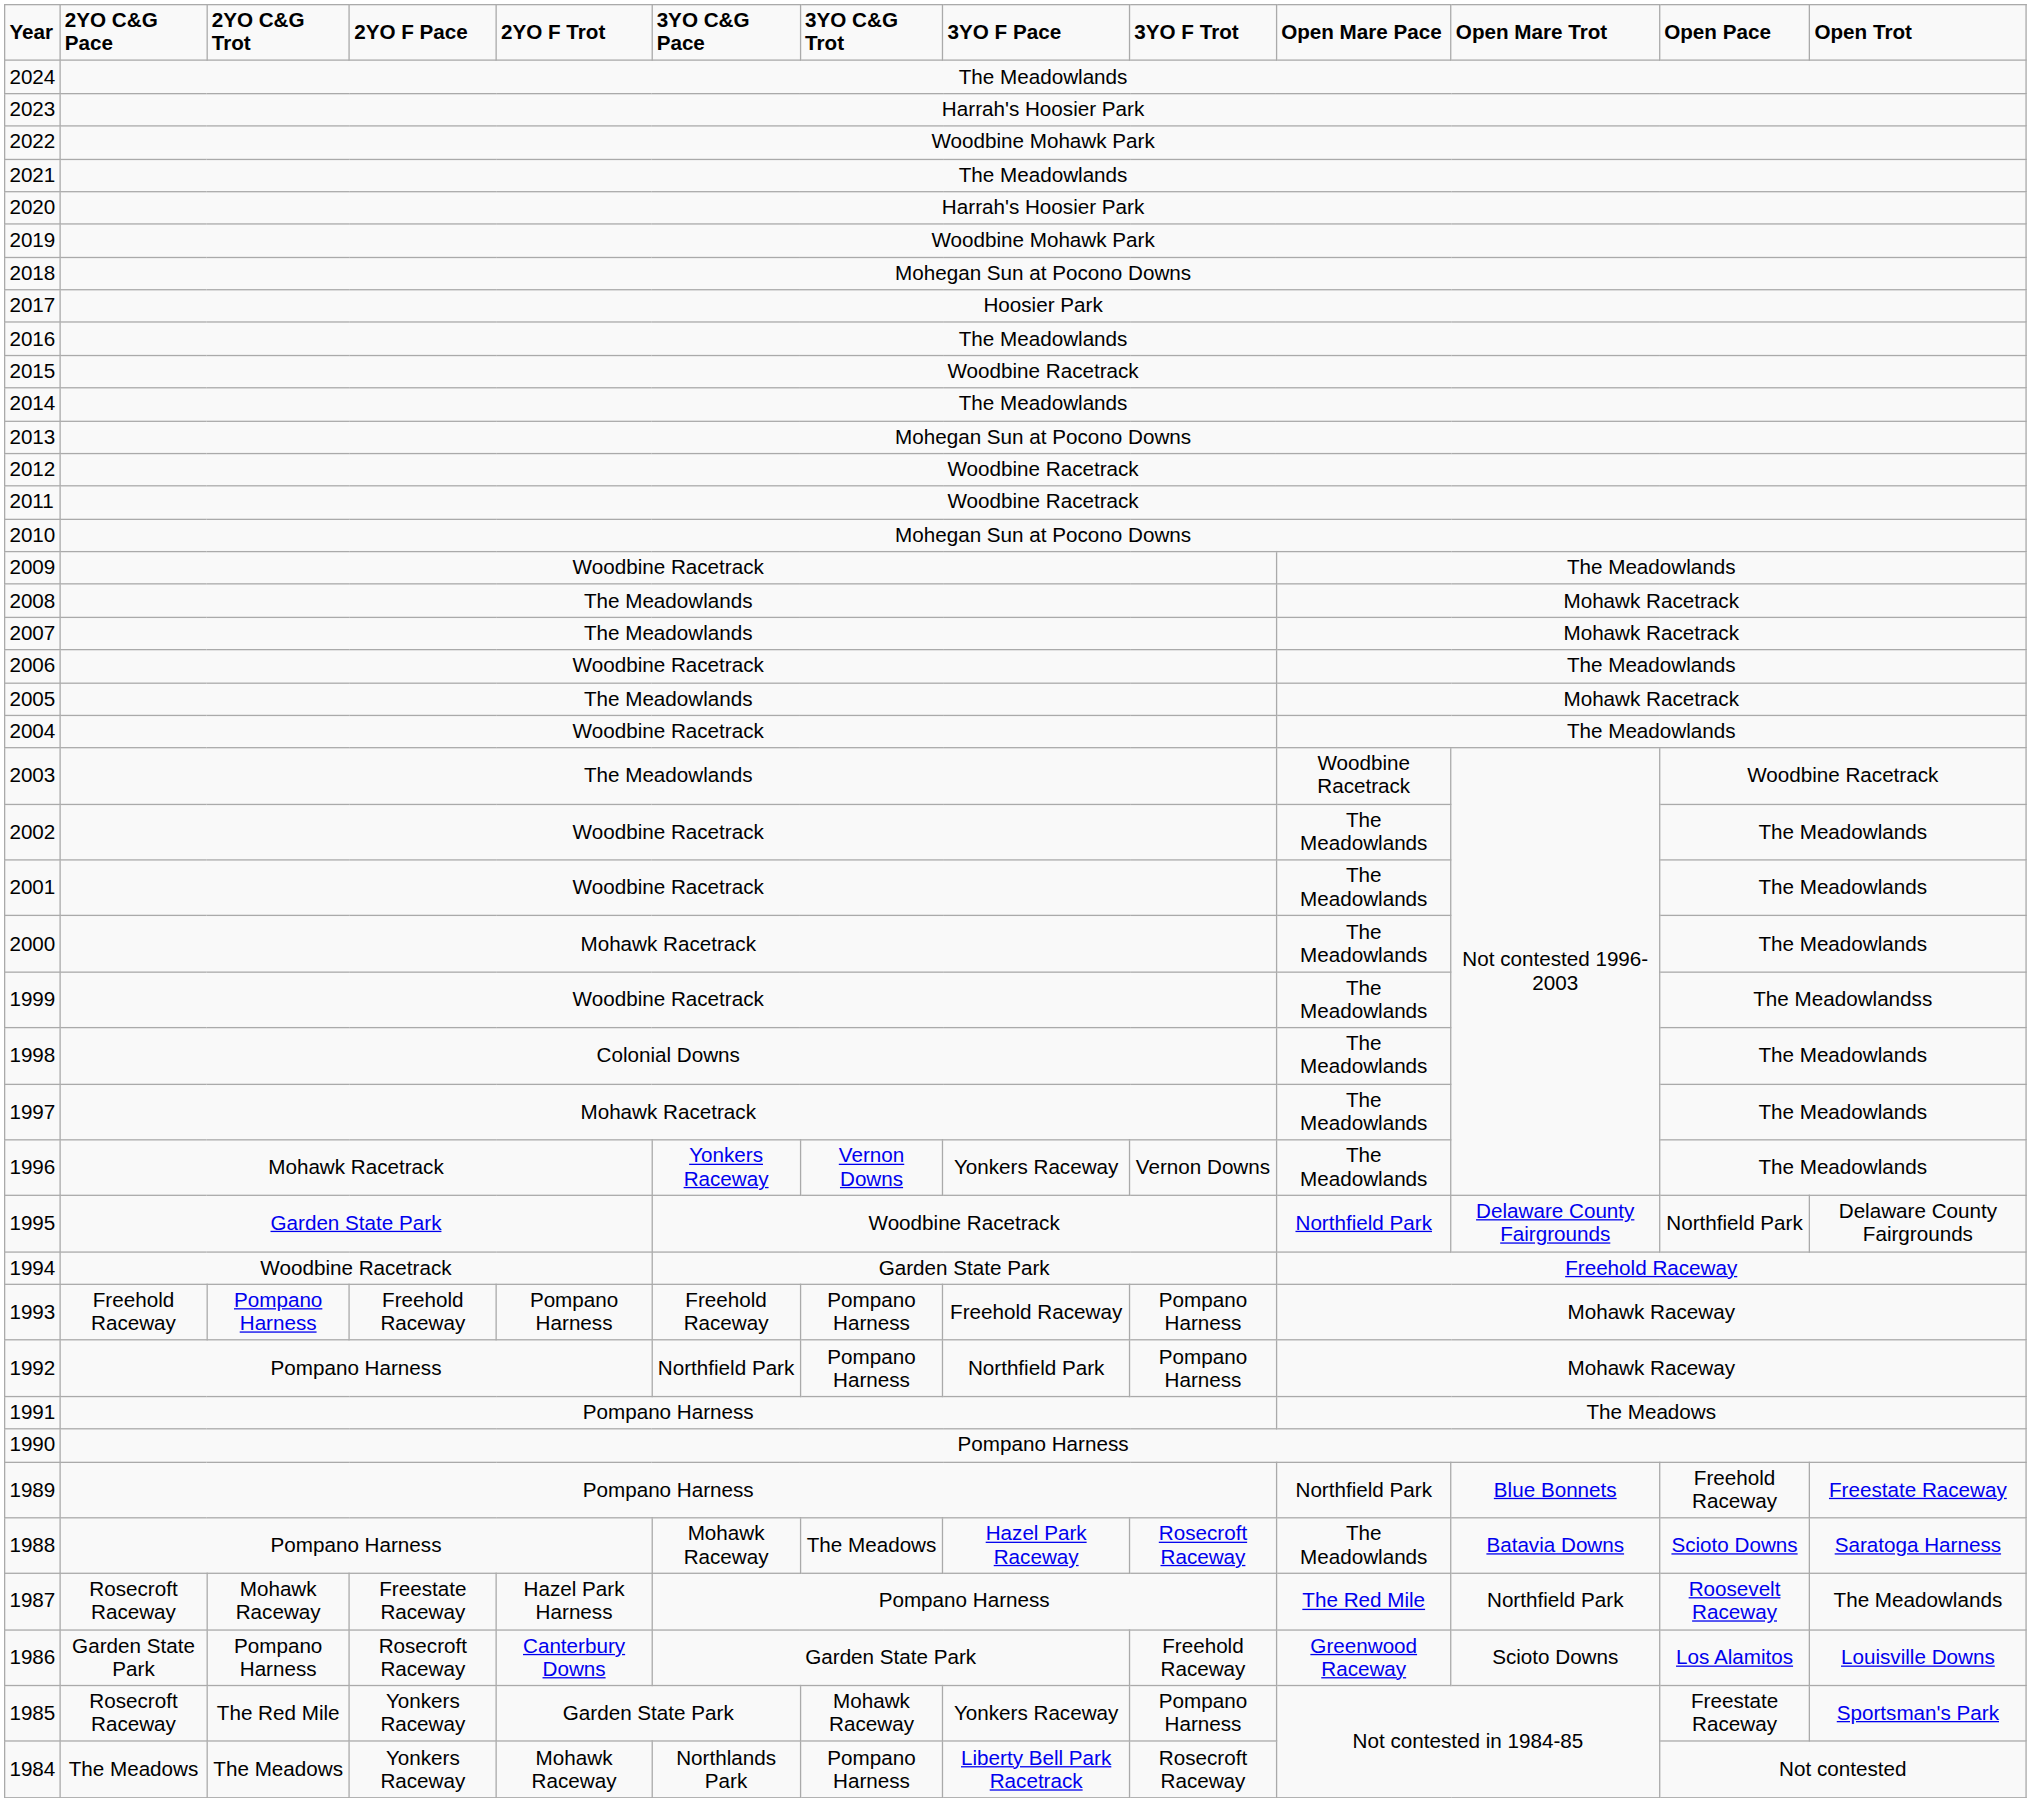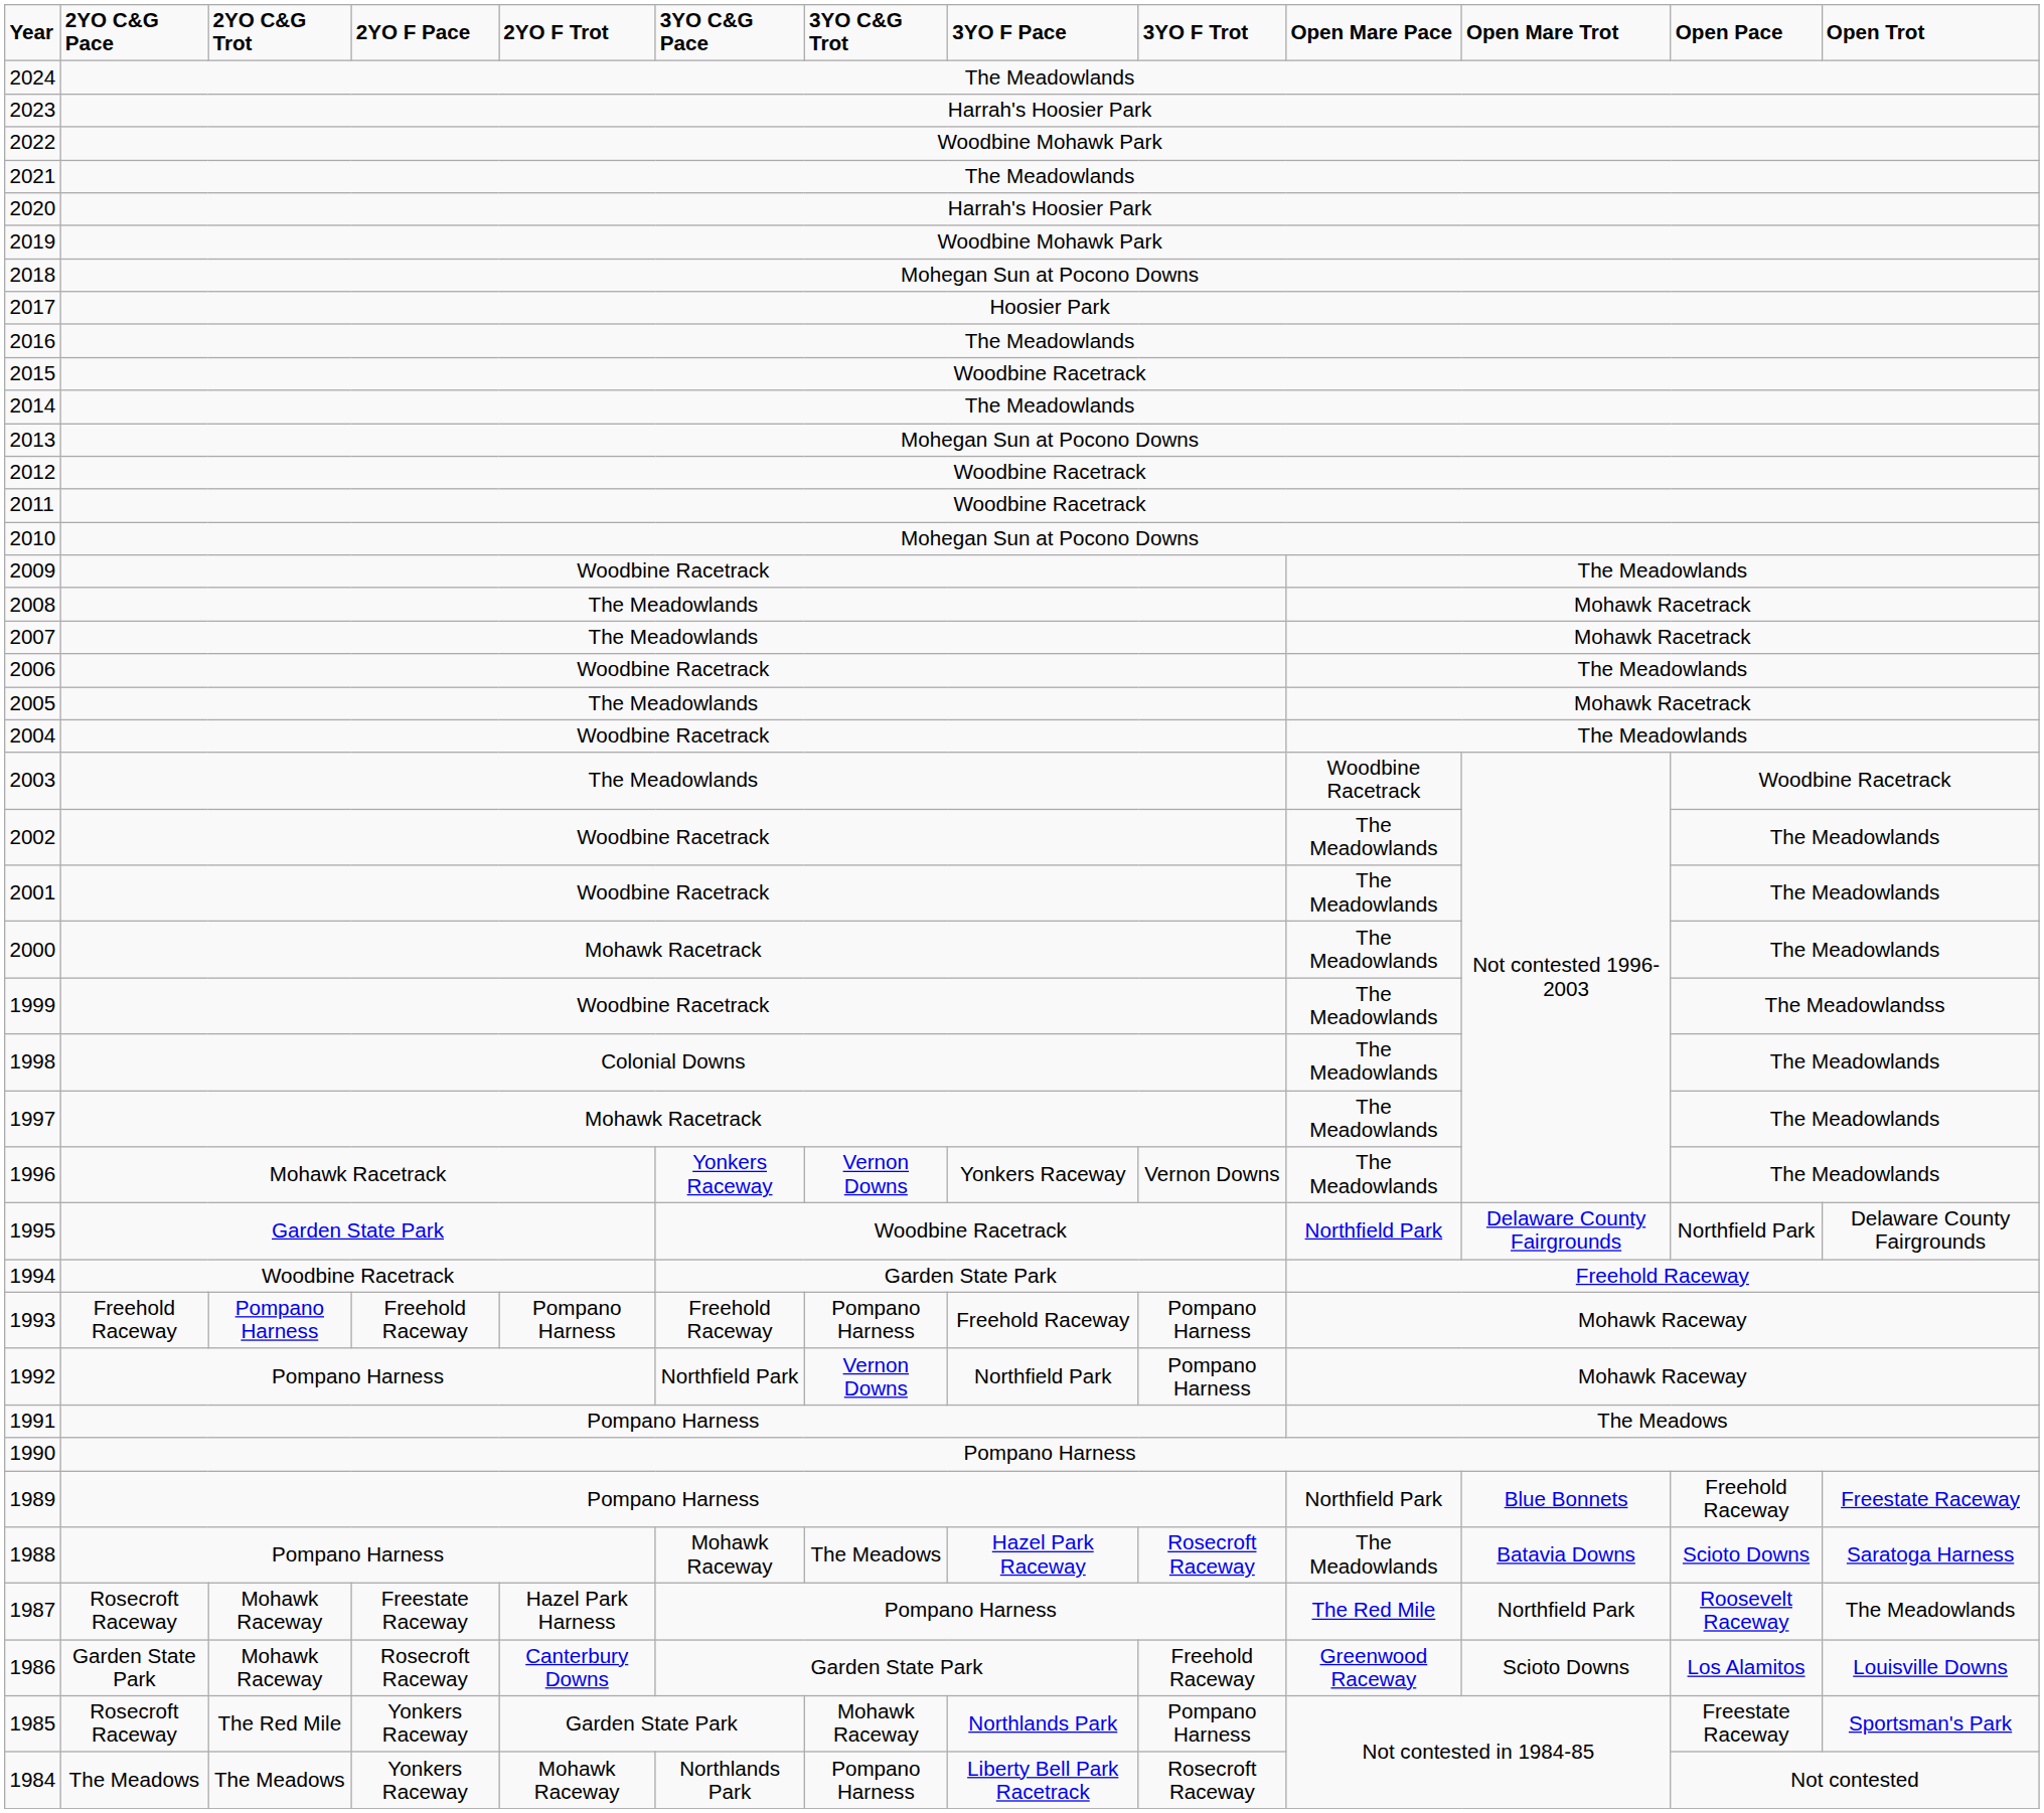 <table class="wikitable">
 <tr>
 <td><strong>Year</strong></td>
 <td><strong>2YO C&G Pace</strong></td>
 <td><strong>2YO C&G Trot</strong></td>
 <td><strong>2YO F Pace</strong></td>
 <td><strong>2YO F Trot</strong></td>
 <td><strong>3YO C&G Pace</strong></td>
 <td><strong>3YO C&G Trot</strong></td>
 <td><strong>3YO F Pace</strong></td>
 <td><strong>3YO F Trot</strong></td>
 <td><strong>Open Mare Pace</strong></td>
 <td><strong>Open Mare Trot</strong></td>
 <td><strong>Open Pace</strong></td>
 <td><strong>Open Trot</strong></td>
 </tr>
 <tr>
 <td>2024</td>
 <td colspan="12" style="text-align:center;">The Meadowlands</td>
 </tr>
 <tr>
 <td>2023</td>
 <td colspan="12" style="text-align:center;">Harrah's Hoosier Park</td>
 </tr>
 <tr>
 <td>2022</td>
 <td colspan="12" style="text-align:center;">Woodbine Mohawk Park</td>
 </tr>
 <tr>
 <td>2021</td>
 <td colspan="12" style="text-align:center;">The Meadowlands</td>
 </tr>
 <tr>
 <td>2020</td>
 <td colspan="12" style="text-align:center;">Harrah's Hoosier Park</td>
 </tr>
 <tr>
 <td>2019</td>
 <td colspan="12" style="text-align:center;">Woodbine Mohawk Park</td>
 </tr>
 <tr>
 <td>2018</td>
 <td colspan="12" style="text-align:center;">Mohegan Sun at Pocono Downs</td>
 </tr>
 <tr>
 <td>2017</td>
 <td colspan="12" style="text-align:center;">Hoosier Park</td>
 </tr>
 <tr>
 <td>2016</td>
 <td colspan="12" style="text-align:center;">The Meadowlands</td>
 </tr>
 <tr>
 <td>2015</td>
 <td colspan="12" style="text-align:center;">Woodbine Racetrack</td>
 </tr>
 <tr>
 <td>2014</td>
 <td colspan="12" style="text-align:center;">The Meadowlands</td>
 </tr>
 <tr>
 <td>2013</td>
 <td colspan="12" style="text-align:center;">Mohegan Sun at Pocono Downs</td>
 </tr>
 <tr>
 <td>2012</td>
 <td colspan="12" style="text-align:center;">Woodbine Racetrack</td>
 </tr>
 <tr>
 <td>2011</td>
 <td colspan="12" style="text-align:center;">Woodbine Racetrack</td>
 </tr>
 <tr>
 <td>2010</td>
 <td colspan="12" style="text-align:center;">Mohegan Sun at Pocono Downs</td>
 </tr>
 <tr>
 <td>2009</td>
 <td colspan="8" style="text-align:center;">Woodbine Racetrack</td>
 <td colspan="4" style="text-align:center;">The Meadowlands</td>
 </tr>
 <tr>
 <td>2008</td>
 <td colspan="8" style="text-align:center;">The Meadowlands</td>
 <td colspan="4" style="text-align:center;">Mohawk Racetrack</td>
 </tr>
 <tr>
 <td>2007</td>
 <td colspan="8" style="text-align:center;">The Meadowlands</td>
 <td colspan="4" style="text-align:center;">Mohawk Racetrack</td>
 </tr>
 <tr>
 <td>2006</td>
 <td colspan="8" style="text-align:center;">Woodbine Racetrack</td>
 <td colspan="4" style="text-align:center;">The Meadowlands</td>
 </tr>
 <tr>
 <td>2005</td>
 <td colspan="8" style="text-align:center;">The Meadowlands</td>
 <td colspan="4" style="text-align:center;">Mohawk Racetrack</td>
 </tr>
 <tr>
 <td>2004</td>
 <td colspan="8" style="text-align:center;">Woodbine Racetrack</td>
 <td colspan="4" style="text-align:center;">The Meadowlands</td>
 </tr>
 <tr>
 <td>2003</td>
 <td colspan="8" style="text-align:center;">The Meadowlands</td>
 <td align=center>Woodbine Racetrack</td>
 <td rowspan="8" style="text-align:center;">Not contested 1996-2003</td>
 <td colspan="2" style="text-align:center;">Woodbine Racetrack</td>
 </tr>
 <tr>
 <td>2002</td>
 <td colspan="8" style="text-align:center;">Woodbine Racetrack</td>
 <td align=center>The Meadowlands</td>
 <td colspan="2" style="text-align:center;">The Meadowlands</td>
 </tr>
 <tr>
 <td>2001</td>
 <td colspan="8" style="text-align:center;">Woodbine Racetrack</td>
 <td align=center>The Meadowlands</td>
 <td colspan="2" style="text-align:center;">The Meadowlands</td>
 </tr>
 <tr>
 <td>2000</td>
 <td colspan="8" style="text-align:center;">Mohawk Racetrack</td>
 <td align=center>The Meadowlands</td>
 <td colspan="2" style="text-align:center;">The Meadowlands</td>
 </tr>
 <tr>
 <td>1999</td>
 <td colspan="8" style="text-align:center;">Woodbine Racetrack</td>
 <td align=center>The Meadowlands</td>
 <td colspan="2" style="text-align:center;">The Meadowlandss</td>
 </tr>
 <tr>
 <td>1998</td>
 <td colspan="8" style="text-align:center;">Colonial Downs</td>
 <td align=center>The Meadowlands</td>
 <td colspan="2" style="text-align:center;">The Meadowlands</td>
 </tr>
 <tr>
 <td>1997</td>
 <td colspan="8" style="text-align:center;">Mohawk Racetrack</td>
 <td align=center>The Meadowlands</td>
 <td colspan="2" style="text-align:center;">The Meadowlands</td>
 </tr>
 <tr>
 <td>1996</td>
 <td colspan="4" style="text-align:center;">Mohawk Racetrack</td>
 <td align=center><a href='#'>Yonkers Raceway</a></td>
 <td align=center><a href='#'>Vernon Downs</a></td>
 <td align=center>Yonkers Raceway</td>
 <td align=center>Vernon Downs</td>
 <td align=center>The Meadowlands</td>
 <td colspan="2" style="text-align:center;">The Meadowlands</td>
 </tr>
 <tr>
 <td>1995</td>
 <td colspan="4" style="text-align:center;"><a href='#'>Garden State Park</a></td>
 <td colspan="4" style="text-align:center;">Woodbine Racetrack</td>
 <td align=center><a href='#'>Northfield Park</a></td>
 <td align=center><a href='#'>Delaware County Fairgrounds</a></td>
 <td align=center>Northfield Park</td>
 <td align=center>Delaware County Fairgrounds</td>
 </tr>
 <tr>
 <td>1994</td>
 <td colspan="4" style="text-align:center;">Woodbine Racetrack</td>
 <td colspan="4" style="text-align:center;">Garden State Park</td>
 <td colspan="4" style="text-align:center;"><a href='#'>Freehold Raceway</a></td>
 </tr>
 <tr>
 <td>1993</td>
 <td align=center>Freehold Raceway</td>
 <td align=center><a href='#'>Pompano Harness</a></td>
 <td align=center>Freehold Raceway</td>
 <td align=center>Pompano Harness</td>
 <td align=center>Freehold Raceway</td>
 <td align=center>Pompano Harness</td>
 <td align=center>Freehold Raceway</td>
 <td align=center>Pompano Harness</td>
 <td colspan="4" style="text-align:center;">Mohawk Raceway</td>
 </tr>
 <tr>
 <td>1992</td>
 <td colspan="4" style="text-align:center;">Pompano Harness</td>
 <td align=center>Northfield Park</td>
-<td align=center>Pompano Harness</td>
+<td align=center><a href='#'>Vernon Downs</a></td>
 <td align=center>Northfield Park</td>
 <td align=center>Pompano Harness</td>
 <td colspan="4" style="text-align:center;">Mohawk Raceway</td>
 </tr>
 <tr>
 <td>1991</td>
 <td colspan="8" style="text-align:center;">Pompano Harness</td>
 <td colspan="4" style="text-align:center;">The Meadows</td>
 </tr>
 <tr>
 <td>1990</td>
 <td colspan="12" style="text-align:center;">Pompano Harness</td>
 </tr>
 <tr>
 <td>1989</td>
 <td colspan="8" style="text-align:center;">Pompano Harness</td>
 <td align=center>Northfield Park</td>
 <td align=center><a href='#'>Blue Bonnets</a></td>
 <td align=center>Freehold Raceway</td>
 <td align=center><a href='#'>Freestate Raceway</a></td>
 </tr>
 <tr>
 <td>1988</td>
 <td colspan="4" style="text-align:center;">Pompano Harness</td>
 <td align=center>Mohawk Raceway</td>
 <td align=center>The Meadows</td>
 <td align=center><a href='#'>Hazel Park Raceway</a></td>
 <td align=center><a href='#'>Rosecroft Raceway</a></td>
 <td align=center>The Meadowlands</td>
 <td align=center><a href='#'>Batavia Downs</a></td>
 <td align=center><a href='#'>Scioto Downs</a></td>
 <td align=center><a href='#'>Saratoga Harness</a></td>
 </tr>
 <tr>
 <td>1987</td>
 <td align=center>Rosecroft Raceway</td>
 <td align=center>Mohawk Raceway</td>
 <td align=center>Freestate Raceway</td>
 <td align=center>Hazel Park Harness</td>
 <td colspan="4" style="text-align:center;">Pompano Harness</td>
 <td align=center><a href='#'>The Red Mile</a></td>
 <td align=center>Northfield Park</td>
 <td align=center><a href='#'>Roosevelt Raceway</a></td>
 <td align=center>The Meadowlands</td>
 </tr>
 <tr>
 <td>1986</td>
 <td align=center>Garden State Park</td>
-<td align=center>Pompano Harness</td>
+<td align=center>Mohawk Raceway</td>
 <td align=center>Rosecroft Raceway</td>
 <td align=center><a href='#'>Canterbury Downs</a></td>
 <td colspan="3" style="text-align:center;">Garden State Park</td>
 <td align=center>Freehold Raceway</td>
 <td align=center><a href='#'>Greenwood Raceway</a></td>
 <td align=center>Scioto Downs</td>
 <td align=center><a href='#'>Los Alamitos</a></td>
 <td align=center><a href='#'>Louisville Downs</a></td>
 </tr>
 <tr>
 <td>1985</td>
 <td align=center>Rosecroft Raceway</td>
 <td align=center>The Red Mile</td>
 <td align=center>Yonkers Raceway</td>
 <td colspan="2" style="text-align:center;">Garden State Park</td>
 <td align=center>Mohawk Raceway</td>
-<td align=center>Yonkers Raceway</td>
+<td align=center><a href='#'>Northlands Park</a></td>
 <td align=center>Pompano Harness</td>
 <td rowspan="2" colspan="2" style="text-align:center;">Not contested in 1984-85</td>
 <td align=center>Freestate Raceway</td>
 <td align=center><a href='#'>Sportsman's Park</a></td>
 </tr>
 <tr>
 <td>1984</td>
 <td align=center>The Meadows</td>
 <td align=center>The Meadows</td>
 <td align=center>Yonkers Raceway</td>
 <td align=center>Mohawk Raceway</td>
 <td align=center>Northlands Park</td>
 <td align=center>Pompano Harness</td>
 <td align=center><a href='#'>Liberty Bell Park Racetrack</a></td>
 <td align=center>Rosecroft Raceway</td>
 <td colspan="2" style="text-align:center;">Not contested</td>
 </tr>
 </table>
